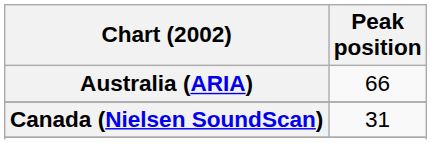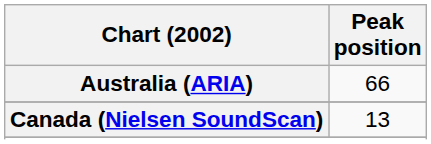 <table class="wikitable plainrowheaders sortable">
 <tr>
 <th scope="col">Chart (2002)</th>
 <th scope="col">Peak<br>position</th>
 </tr>
 <tr>
 <th scope="row">Australia (<a href='#'>ARIA</a>)</th>
 <td align="center">66</td>
 </tr>
 <tr>
 </tr>
 <tr>
 <th scope="row">Canada (<a href='#'>Nielsen SoundScan</a>)</th>
-<td align="center">31</td>
+<td align="center">13</td>
 </tr>
 <tr>
 </tr>
 <tr>
 </tr>
 <tr>
 </tr>
 <tr>
 </tr>
 <tr>
 </tr>
 <tr>
 </tr>
 <tr>
 </tr>
 </table>
